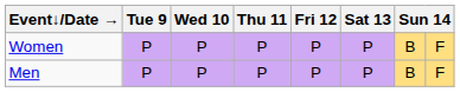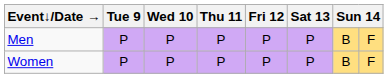 <table class="wikitable" style="margin:0.5em auto; font-size:90%; line-height:1.25em;">
 <tr style="text-align:center;">
 <th>Event↓/Date →</th>
 <th>Tue 9</th>
 <th>Wed 10</th>
 <th>Thu 11</th>
 <th>Fri 12</th>
 <th>Sat 13</th>
 <th colspan=2>Sun 14</th>
 </tr>
 <tr style="text-align:center;">
+<td style="text-align:left;"><a href='#'>Men</a></td>
+<td style="background-color:#D0A9F5;">P</td>
+<td style="background-color:#D0A9F5;">P</td>
+<td style="background-color:#D0A9F5;">P</td>
+<td style="background-color:#D0A9F5;">P</td>
+<td style="background-color:#D0A9F5;">P</td>
+<td style="background-color:#FFDF80;">B</td>
+<td style="background-color:#FFDF80;">F</td>
+</tr>
+<tr style="text-align:center;">
 <td style="text-align:left;"><a href='#'>Women</a></td>
 <td style="background-color:#D0A9F5;">P</td>
 <td style="background-color:#D0A9F5;">P</td>
 <td style="background-color:#D0A9F5;">P</td>
 <td style="background-color:#D0A9F5;">P</td>
 <td style="background-color:#D0A9F5;">P</td>
 <td style="background-color:#FFDF80;">B</td>
 <td style="background-color:#FFDF80;">F</td>
 </tr>
-<tr style="text-align:center;">
-<td style="text-align:left;"><a href='#'>Men</a></td>
-<td style="background-color:#D0A9F5;">P</td>
-<td style="background-color:#D0A9F5;">P</td>
-<td style="background-color:#D0A9F5;">P</td>
-<td style="background-color:#D0A9F5;">P</td>
-<td style="background-color:#D0A9F5;">P</td>
-<td style="background-color:#FFDF80;">B</td>
-<td style="background-color:#FFDF80;">F</td>
-</tr>
 </table>
